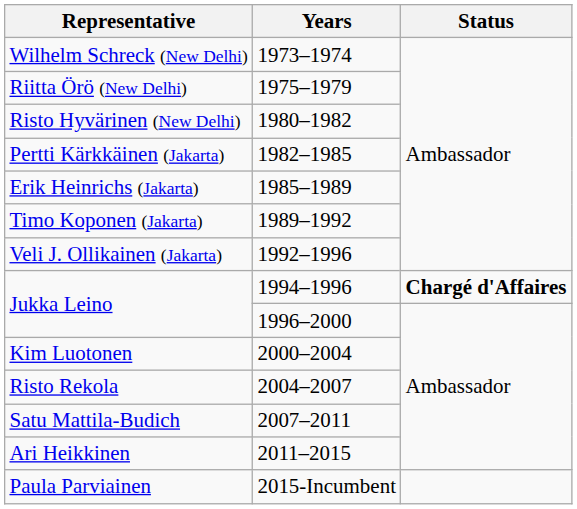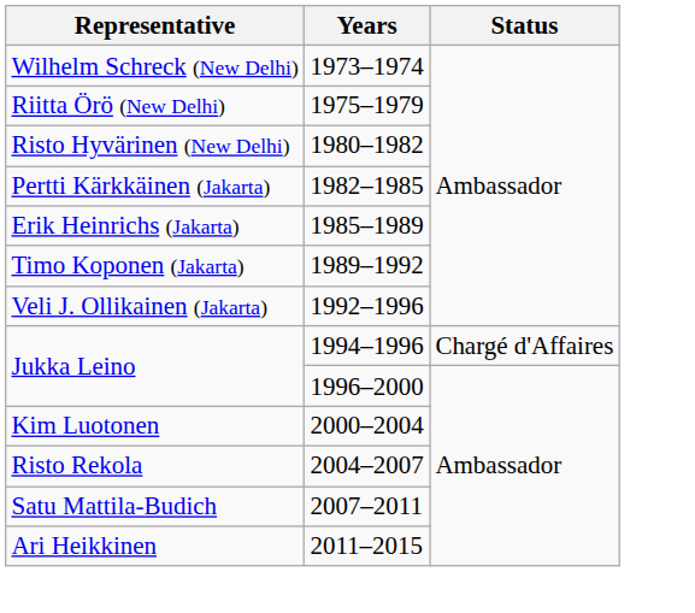 <table class="wikitable sortable">
 <tr>
 <th>Representative</th>
 <th>Years</th>
 <th>Status</th>
 </tr>
 <tr>
 <td><a href='#'>Wilhelm Schreck</a> <small>(<a href='#'>New Delhi</a>)</small></td>
 <td>1973–1974</td>
 <td rowspan="7">Ambassador</td>
 </tr>
 <tr>
 <td><a href='#'>Riitta Örö</a> <small>(<a href='#'>New Delhi</a>)</small></td>
 <td>1975–1979</td>
 </tr>
 <tr>
 <td><a href='#'>Risto Hyvärinen</a> <small>(<a href='#'>New Delhi</a>)</small></td>
 <td>1980–1982</td>
 </tr>
 <tr>
 <td><a href='#'>Pertti Kärkkäinen</a> <small>(<a href='#'>Jakarta</a>)</small></td>
 <td>1982–1985</td>
 </tr>
 <tr>
 <td><a href='#'>Erik Heinrichs</a> <small>(<a href='#'>Jakarta</a>)</small></td>
 <td>1985–1989</td>
 </tr>
 <tr>
 <td><a href='#'>Timo Koponen</a> <small>(<a href='#'>Jakarta</a>)</small></td>
 <td>1989–1992</td>
 </tr>
 <tr>
 <td><a href='#'>Veli J. Ollikainen</a> <small>(<a href='#'>Jakarta</a>)</small></td>
 <td>1992–1996</td>
 </tr>
 <tr>
 <td rowspan="2"><a href='#'>Jukka Leino</a></td>
 <td>1994–1996</td>
-<td><strong>Chargé d'Affaires</strong></td>
+<td>Chargé d'Affaires</td>
 </tr>
 <tr>
 <td>1996–2000</td>
 <td rowspan="5">Ambassador</td>
 </tr>
 <tr>
 <td><a href='#'>Kim Luotonen</a></td>
 <td>2000–2004</td>
 </tr>
 <tr>
 <td><a href='#'>Risto Rekola</a></td>
 <td>2004–2007</td>
 </tr>
 <tr>
 <td><a href='#'>Satu Mattila-Budich</a></td>
 <td>2007–2011</td>
 </tr>
 <tr>
 <td><a href='#'>Ari Heikkinen</a></td>
 <td>2011–2015</td>
 </tr>
-<tr>
-<td><a href='#'>Paula Parviainen</a></td>
-<td>2015-Incumbent</td>
-<td></td>
-</tr>
 </table>
